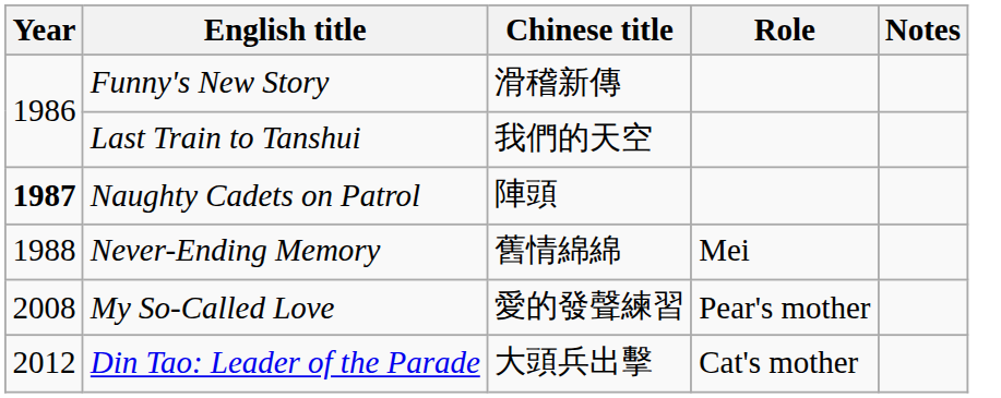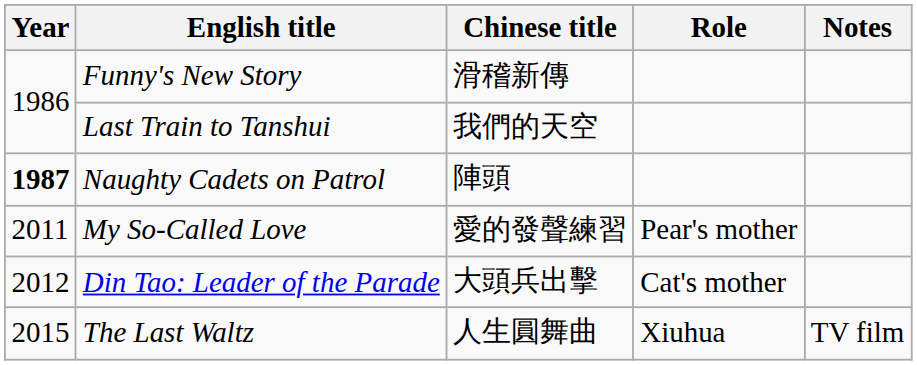 <table class="wikitable sortable">
 <tr>
 <th>Year</th>
 <th>English title</th>
 <th>Chinese title</th>
 <th>Role</th>
 <th class="unsortable">Notes</th>
 </tr>
 <tr>
 <td rowspan=2>1986</td>
 <td><em>Funny's New Story</em></td>
 <td>滑稽新傳</td>
 <td></td>
 <td></td>
 </tr>
 <tr>
 <td><em>Last Train to Tanshui</em></td>
 <td>我們的天空</td>
 <td></td>
 <td></td>
 </tr>
 <tr>
 <td><strong>1987</strong></td>
 <td><em>Naughty Cadets on Patrol</em></td>
 <td>陣頭</td>
 <td></td>
 <td></td>
 </tr>
 <tr>
-<td>1988</td>
-<td><em>Never-Ending Memory</em></td>
-<td>舊情綿綿</td>
-<td>Mei</td>
-<td></td>
-</tr>
-<tr>
-<td>2008</td>
+<td>2011</td>
 <td><em>My So-Called Love</em></td>
 <td>愛的發聲練習</td>
 <td>Pear's mother</td>
 <td></td>
 </tr>
 <tr>
 <td>2012</td>
 <td><em><a href='#'>Din Tao: Leader of the Parade</a></em></td>
 <td>大頭兵出擊</td>
 <td>Cat's mother</td>
 <td></td>
 </tr>
+<tr>
+<td>2015</td>
+<td><em>The Last Waltz</em></td>
+<td>人生圓舞曲</td>
+<td>Xiuhua</td>
+<td>TV film</td>
+</tr>
 </table>
